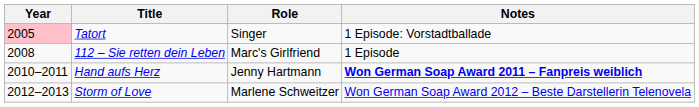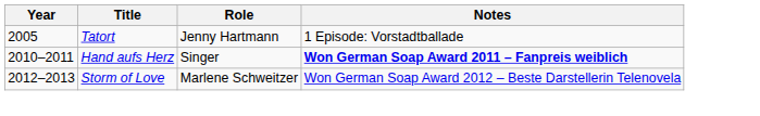 <table class="wikitable">
 <tr>
 <th>Year</th>
 <th>Title</th>
 <th>Role</th>
 <th>Notes</th>
 </tr>
 <tr>
-<td style="background: pink;">2005</td>
+<td>2005</td>
 <td><em><a href='#'>Tatort</a></em></td>
-<td>Singer</td>
+<td>Jenny Hartmann</td>
 <td>1 Episode: Vorstadtballade</td>
-</tr>
-<tr>
-<td>2008</td>
-<td><em><a href='#'>112 – Sie retten dein Leben</a></em></td>
-<td>Marc's Girlfriend</td>
-<td>1 Episode</td>
 </tr>
 <tr>
 <td>2010–2011</td>
 <td><em><a href='#'>Hand aufs Herz</a></em></td>
-<td>Jenny Hartmann</td>
+<td>Singer</td>
 <td><strong><a href='#'>Won German Soap Award 2011 – Fanpreis weiblich</a></strong></td>
 </tr>
 <tr>
 <td>2012–2013</td>
 <td><em><a href='#'>Storm of Love</a></em></td>
 <td>Marlene Schweitzer</td>
 <td><a href='#'>Won German Soap Award 2012 – Beste Darstellerin Telenovela</a></td>
 </tr>
 </table>
